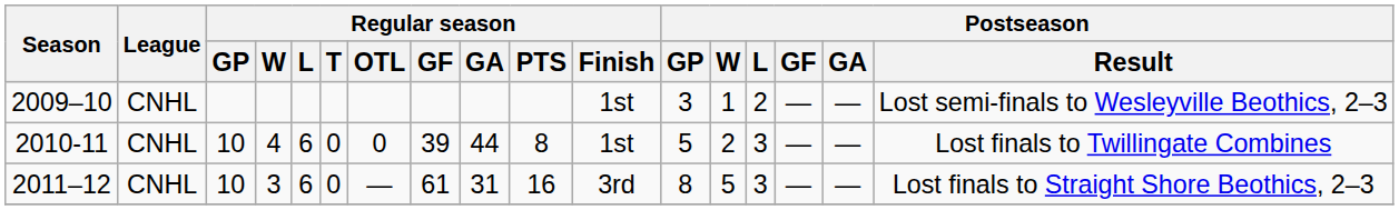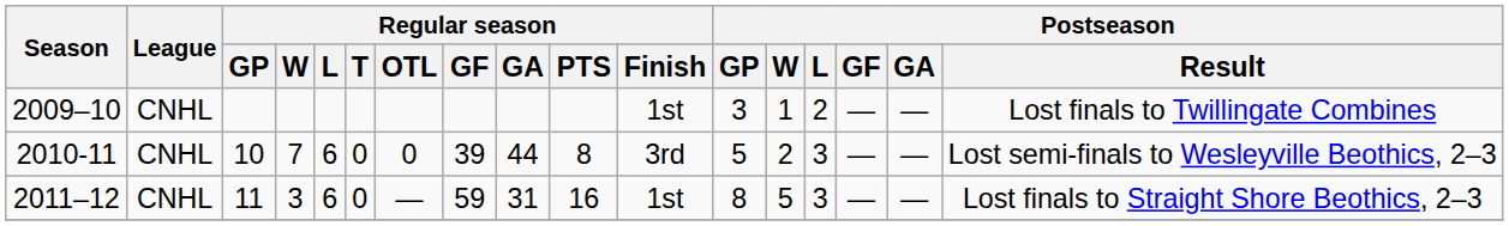 <table class="wikitable plainrowheaders"  style="text-align: center; font-size: 95%">
 <tr align="center" style="font-size: small; font-weight:bold; background-color:#dddddd; padding:5px;">
 <th rowspan="2" scope="col">Season</th>
 <th rowspan="2" scope="col">League</th>
 <th colspan="9">Regular season</th>
 <th colspan="9">Postseason</th>
 </tr>
 <tr>
 <th scope="col">GP</th>
 <th scope="col">W</th>
 <th scope="col">L</th>
 <th scope="col">T</th>
 <th scope="col">OTL</th>
 <th scope="col">GF</th>
 <th scope="col">GA</th>
 <th scope="col">PTS</th>
 <th scope="col">Finish</th>
 <th scope="col">GP</th>
 <th scope="col">W</th>
 <th scope="col">L</th>
 <th scope="col">GF</th>
 <th scope="col">GA</th>
 <th scope="col">Result</th>
 </tr>
 <tr>
 <td scope="row">2009–10</td>
 <td>CNHL</td>
 <td></td>
 <td></td>
 <td></td>
 <td></td>
 <td></td>
 <td></td>
 <td></td>
 <td></td>
 <td>1st</td>
 <td>3</td>
 <td>1</td>
 <td>2</td>
 <td>—</td>
 <td>—</td>
-<td>Lost semi-finals to <a href='#'>Wesleyville Beothics</a>, 2–3</td>
+<td>Lost finals to <a href='#'>Twillingate Combines</a></td>
 </tr>
 <tr>
 <td scope="row">2010-11</td>
 <td>CNHL</td>
 <td>10</td>
-<td>4</td>
+<td>7</td>
 <td>6</td>
 <td>0</td>
 <td>0</td>
 <td>39</td>
 <td>44</td>
 <td>8</td>
-<td>1st</td>
+<td>3rd</td>
 <td>5</td>
 <td>2</td>
 <td>3</td>
 <td>—</td>
 <td>—</td>
-<td>Lost finals to <a href='#'>Twillingate Combines</a></td>
+<td>Lost semi-finals to <a href='#'>Wesleyville Beothics</a>, 2–3</td>
 </tr>
 <tr>
 <td scope="row">2011–12</td>
 <td>CNHL</td>
-<td>10</td>
+<td>11</td>
 <td>3</td>
 <td>6</td>
 <td>0</td>
 <td>—</td>
-<td>61</td>
+<td>59</td>
 <td>31</td>
 <td>16</td>
-<td>3rd</td>
+<td>1st</td>
 <td>8</td>
 <td>5</td>
 <td>3</td>
 <td>—</td>
 <td>—</td>
 <td>Lost finals to <a href='#'>Straight Shore Beothics</a>, 2–3</td>
 </tr>
 <tr>
 </tr>
 </table>
